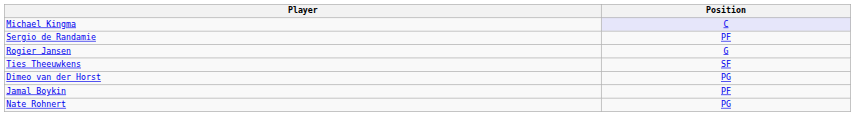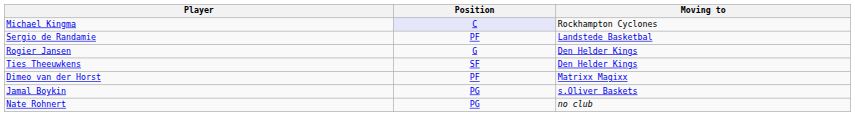 <table class="wikitable sortable" style=" text-align:left; font-size:95%;" width="100%">
 <tr>
 <th rowspan=1 width=200>Player</th>
 <th rowspan=1 width=80>Position</th>
+<th rowspan=1 width=150>Moving to</th>
 </tr>
 <tr>
 <td> <a href='#'>Michael Kingma</a></td>
 <td style="background: lavender; text-align:center;"><a href='#'>C</a></td>
+<td> Rockhampton Cyclones</td>
 </tr>
 <tr>
 <td> <a href='#'>Sergio de Randamie</a></td>
 <td style="text-align:center;"><a href='#'>PF</a></td>
+<td> <a href='#'>Landstede Basketbal</a></td>
 </tr>
 <tr>
 <td> <a href='#'>Rogier Jansen</a></td>
 <td style="text-align:center;"><a href='#'>G</a></td>
+<td> <a href='#'>Den Helder Kings</a></td>
 </tr>
 <tr>
 <td> <a href='#'>Ties Theeuwkens</a></td>
 <td style="text-align:center;"><a href='#'>SF</a></td>
+<td> <a href='#'>Den Helder Kings</a></td>
 </tr>
 <tr>
 <td> <a href='#'>Dimeo van der Horst</a></td>
-<td style="text-align:center;"><a href='#'>PG</a></td>
+<td style="text-align:center;"><a href='#'>PF</a></td>
+<td> <a href='#'>Matrixx Magixx</a></td>
 </tr>
 <tr>
 <td> <a href='#'>Jamal Boykin</a></td>
-<td style="text-align:center;"><a href='#'>PF</a></td>
+<td style="text-align:center;"><a href='#'>PG</a></td>
+<td> <a href='#'>s.Oliver Baskets</a></td>
 </tr>
 <tr>
 <td> <a href='#'>Nate Rohnert</a></td>
 <td style="text-align:center;"><a href='#'>PG</a></td>
+<td><em>no club</em></td>
 </tr>
 </table>
